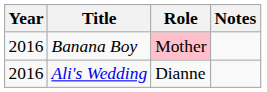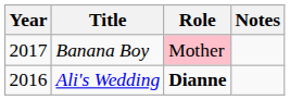 <table class="wikitable sortable">
 <tr>
 <th>Year</th>
 <th>Title</th>
 <th>Role</th>
 <th class="unsortable">Notes</th>
 </tr>
 <tr>
-<td>2016</td>
+<td>2017</td>
 <td><em>Banana Boy</em></td>
 <td style="background: pink;">Mother</td>
 <td></td>
 </tr>
 <tr>
 <td>2016</td>
 <td><em><a href='#'>Ali's Wedding</a></em></td>
-<td>Dianne</td>
+<td><strong>Dianne</strong></td>
 <td></td>
 </tr>
 </table>
